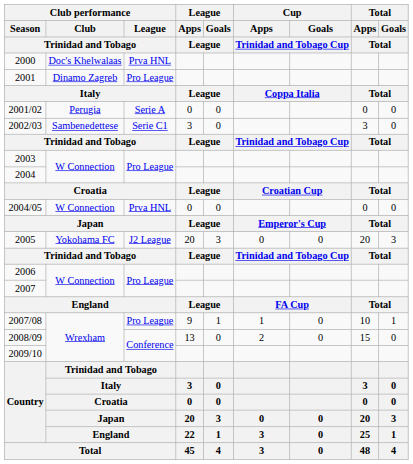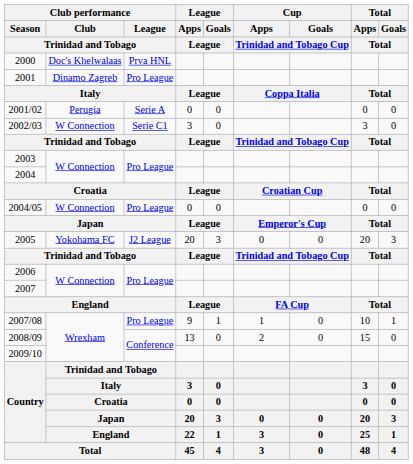 <table class="wikitable" style="text-align:center;">
 <tr>
 <th colspan=3>Club performance</th>
 <th colspan=2>League</th>
 <th colspan=2>Cup</th>
 <th colspan=2>Total</th>
 </tr>
 <tr>
 <th>Season</th>
 <th>Club</th>
 <th>League</th>
 <th>Apps</th>
 <th>Goals</th>
 <th>Apps</th>
 <th>Goals</th>
 <th>Apps</th>
 <th>Goals</th>
 </tr>
 <tr>
 <th colspan=3>Trinidad and Tobago</th>
 <th colspan=2>League</th>
 <th colspan=2><a href='#'>Trinidad and Tobago Cup</a></th>
 <th colspan=2>Total</th>
 </tr>
 <tr>
 <td>2000</td>
 <td><a href='#'>Doc's Khelwalaas</a></td>
 <td><a href='#'>Prva HNL</a></td>
 <td></td>
 <td></td>
 <td></td>
 <td></td>
 <td></td>
 <td></td>
 </tr>
 <tr>
 <td>2001</td>
 <td><a href='#'>Dinamo Zagreb</a></td>
 <td><a href='#'>Pro League</a></td>
 <td></td>
 <td></td>
 <td></td>
 <td></td>
 <td></td>
 <td></td>
 </tr>
 <tr>
 <th colspan=3>Italy</th>
 <th colspan=2>League</th>
 <th colspan=2><a href='#'>Coppa Italia</a></th>
 <th colspan=2>Total</th>
 </tr>
 <tr>
 <td>2001/02</td>
 <td><a href='#'>Perugia</a></td>
 <td><a href='#'>Serie A</a></td>
 <td>0</td>
 <td>0</td>
 <td></td>
 <td></td>
 <td>0</td>
 <td>0</td>
 </tr>
 <tr>
 <td>2002/03</td>
-<td><a href='#'>Sambenedettese</a></td>
+<td><a href='#'>W Connection</a></td>
 <td><a href='#'>Serie C1</a></td>
 <td>3</td>
 <td>0</td>
 <td></td>
 <td></td>
 <td>3</td>
 <td>0</td>
 </tr>
 <tr>
 <th colspan=3>Trinidad and Tobago</th>
 <th colspan=2>League</th>
 <th colspan=2><a href='#'>Trinidad and Tobago Cup</a></th>
 <th colspan=2>Total</th>
 </tr>
 <tr>
 <td>2003</td>
 <td rowspan="2"><a href='#'>W Connection</a></td>
 <td rowspan="2"><a href='#'>Pro League</a></td>
 <td></td>
 <td></td>
 <td></td>
 <td></td>
 <td></td>
 <td></td>
 </tr>
 <tr>
 <td>2004</td>
 <td></td>
 <td></td>
 <td></td>
 <td></td>
 <td></td>
 <td></td>
 </tr>
 <tr>
 <th colspan=3>Croatia</th>
 <th colspan=2>League</th>
 <th colspan=2><a href='#'>Croatian Cup</a></th>
 <th colspan=2>Total</th>
 </tr>
 <tr>
 <td>2004/05</td>
 <td><a href='#'>W Connection</a></td>
-<td><a href='#'>Prva HNL</a></td>
+<td><a href='#'>Pro League</a></td>
 <td>0</td>
 <td>0</td>
 <td></td>
 <td></td>
 <td>0</td>
 <td>0</td>
 </tr>
 <tr>
 <th colspan=3>Japan</th>
 <th colspan=2>League</th>
 <th colspan=2><a href='#'>Emperor's Cup</a></th>
 <th colspan=2>Total</th>
 </tr>
 <tr>
 <td>2005</td>
 <td><a href='#'>Yokohama FC</a></td>
 <td><a href='#'>J2 League</a></td>
 <td>20</td>
 <td>3</td>
 <td>0</td>
 <td>0</td>
 <td>20</td>
 <td>3</td>
 </tr>
 <tr>
 <th colspan=3>Trinidad and Tobago</th>
 <th colspan=2>League</th>
 <th colspan=2><a href='#'>Trinidad and Tobago Cup</a></th>
 <th colspan=2>Total</th>
 </tr>
 <tr>
 <td>2006</td>
 <td rowspan="2"><a href='#'>W Connection</a></td>
 <td rowspan="2"><a href='#'>Pro League</a></td>
 <td></td>
 <td></td>
 <td></td>
 <td></td>
 <td></td>
 <td></td>
 </tr>
 <tr>
 <td>2007</td>
 <td></td>
 <td></td>
 <td></td>
 <td></td>
 <td></td>
 <td></td>
 </tr>
 <tr>
 <th colspan=3>England</th>
 <th colspan=2>League</th>
 <th colspan=2><a href='#'>FA Cup</a></th>
 <th colspan=2>Total</th>
 </tr>
 <tr>
 <td>2007/08</td>
 <td rowspan="3"><a href='#'>Wrexham</a></td>
 <td><a href='#'>Pro League</a></td>
 <td>9</td>
 <td>1</td>
 <td>1</td>
 <td>0</td>
 <td>10</td>
 <td>1</td>
 </tr>
 <tr>
 <td>2008/09</td>
 <td rowspan="2"><a href='#'>Conference</a></td>
 <td>13</td>
 <td>0</td>
 <td>2</td>
 <td>0</td>
 <td>15</td>
 <td>0</td>
 </tr>
 <tr>
 <td>2009/10</td>
 <td></td>
 <td></td>
 <td></td>
 <td></td>
 <td></td>
 <td></td>
 </tr>
 <tr>
 <th rowspan=5>Country</th>
 <th colspan=2>Trinidad and Tobago</th>
 <th></th>
 <th></th>
 <th></th>
 <th></th>
 <th></th>
 <th></th>
 </tr>
 <tr>
 <th colspan=2>Italy</th>
 <th>3</th>
 <th>0</th>
 <th></th>
 <th></th>
 <th>3</th>
 <th>0</th>
 </tr>
 <tr>
 <th colspan=2>Croatia</th>
 <th>0</th>
 <th>0</th>
 <th></th>
 <th></th>
 <th>0</th>
 <th>0</th>
 </tr>
 <tr>
 <th colspan=2>Japan</th>
 <th>20</th>
 <th>3</th>
 <th>0</th>
 <th>0</th>
 <th>20</th>
 <th>3</th>
 </tr>
 <tr>
 <th colspan=2>England</th>
 <th>22</th>
 <th>1</th>
 <th>3</th>
 <th>0</th>
 <th>25</th>
 <th>1</th>
 </tr>
 <tr>
 <th colspan=3>Total</th>
 <th>45</th>
 <th>4</th>
 <th>3</th>
 <th>0</th>
 <th>48</th>
 <th>4</th>
 </tr>
 </table>
